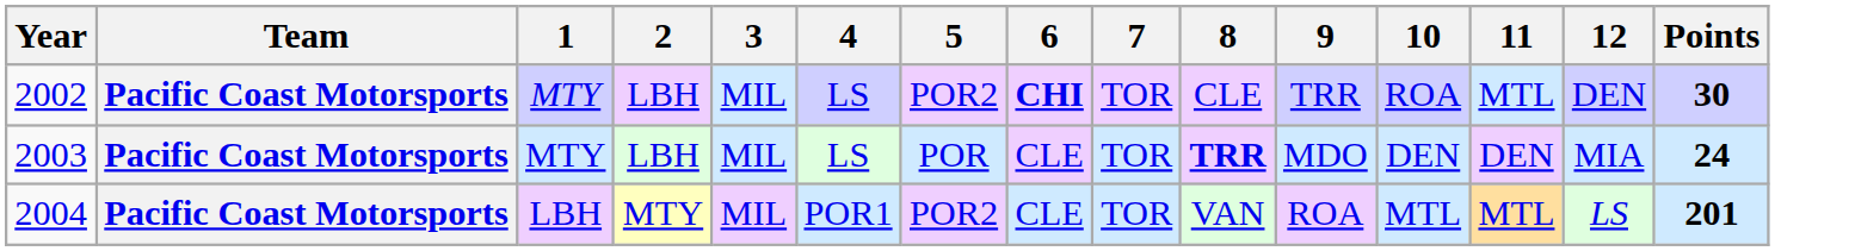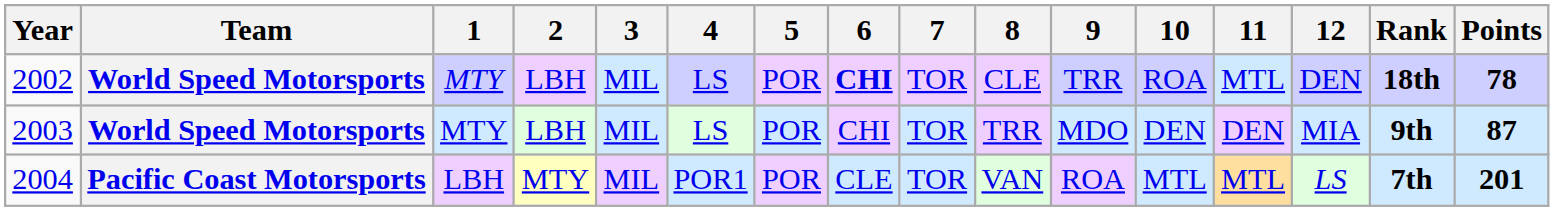 <table class="wikitable" style="text-align:center; font-size:85%">
 <tr>
 <th>Year</th>
 <th>Team</th>
 <th>1</th>
 <th>2</th>
 <th>3</th>
 <th>4</th>
 <th>5</th>
 <th>6</th>
 <th>7</th>
 <th>8</th>
 <th>9</th>
 <th>10</th>
 <th>11</th>
 <th>12</th>
+<th>Rank</th>
 <th>Points</th>
 </tr>
 <tr>
 <td><a href='#'>2002</a></td>
-<th nowrap><a href='#'>Pacific Coast Motorsports</a></th>
+<th nowrap><a href='#'>World Speed Motorsports</a></th>
 <td style="background:#CFCFFF;"><em><a href='#'>MTY</a></em><br></td>
 <td style="background:#EFCFFF;"><a href='#'>LBH</a><br></td>
 <td style="background:#CFEAFF;"><a href='#'>MIL</a><br></td>
 <td style="background:#CFCFFF;"><a href='#'>LS</a><br></td>
-<td style="background:#EFCFFF;"><a href='#'>POR2</a><br></td>
+<td style="background:#EFCFFF;"><a href='#'>POR</a><br></td>
 <td style="background:#EFCFFF;"><strong><a href='#'>CHI</a><br></strong></td>
 <td style="background:#EFCFFF;"><a href='#'>TOR</a><br></td>
 <td style="background:#EFCFFF;"><a href='#'>CLE</a><br></td>
 <td style="background:#CFCFFF;"><a href='#'>TRR</a><br></td>
 <td style="background:#CFCFFF;"><a href='#'>ROA</a><br></td>
 <td style="background:#CFEAFF;"><a href='#'>MTL</a><br></td>
 <td style="background:#CFCFFF;"><a href='#'>DEN</a><br></td>
-<td style="background:#CFCFFF;"><strong>30</strong></td>
+<td style="background:#CFCFFF;"><strong>18th</strong></td>
+<td style="background:#CFCFFF;"><strong>78</strong></td>
 </tr>
 <tr>
 <td><a href='#'>2003</a></td>
-<th nowrap><a href='#'>Pacific Coast Motorsports</a></th>
+<th nowrap><a href='#'>World Speed Motorsports</a></th>
 <td style="background:#CFEAFF;"><a href='#'>MTY</a><br></td>
 <td style="background:#DFFFDF;"><a href='#'>LBH</a><br></td>
 <td style="background:#CFEAFF;"><a href='#'>MIL</a><br></td>
 <td style="background:#DFFFDF;"><a href='#'>LS</a><br></td>
 <td style="background:#CFEAFF;"><a href='#'>POR</a><br></td>
-<td style="background:#EFCFFF;"><a href='#'>CLE</a><br></td>
+<td style="background:#EFCFFF;"><a href='#'>CHI</a><br></td>
 <td style="background:#CFEAFF;"><a href='#'>TOR</a><br></td>
-<td style="background:#EFCFFF;"><strong><a href='#'>TRR</a><br></strong></td>
+<td style="background:#EFCFFF;"><a href='#'>TRR</a><br></td>
 <td style="background:#CFEAFF;"><a href='#'>MDO</a><br></td>
 <td style="background:#CFEAFF;"><a href='#'>DEN</a><br></td>
 <td style="background:#EFCFFF;"><a href='#'>DEN</a><br></td>
 <td style="background:#CFEAFF;"><a href='#'>MIA</a><br></td>
-<td style="background:#CFEAFF;"><strong>24</strong></td>
+<td style="background:#CFEAFF;"><strong>9th</strong></td>
+<td style="background:#CFEAFF;"><strong>87</strong></td>
 </tr>
 <tr>
 <td><a href='#'>2004</a></td>
 <th nowrap><a href='#'>Pacific Coast Motorsports</a></th>
 <td style="background:#EFCFFF;"><a href='#'>LBH</a><br></td>
 <td style="background:#FFFFBF;"><a href='#'>MTY</a><br></td>
 <td style="background:#EFCFFF;"><a href='#'>MIL</a><br></td>
 <td style="background:#CFEAFF;"><a href='#'>POR1</a><br></td>
-<td style="background:#EFCFFF;"><a href='#'>POR2</a><br></td>
+<td style="background:#EFCFFF;"><a href='#'>POR</a><br></td>
 <td style="background:#CFEAFF;"><a href='#'>CLE</a><br></td>
 <td style="background:#CFEAFF;"><a href='#'>TOR</a><br></td>
 <td style="background:#DFFFDF;"><a href='#'>VAN</a><br></td>
 <td style="background:#EFCFFF;"><a href='#'>ROA</a><br></td>
 <td style="background:#CFEAFF;"><a href='#'>MTL</a><br></td>
 <td style="background:#FFDF9F;"><a href='#'>MTL</a><br></td>
 <td style="background:#DFFFDF;"><em><a href='#'>LS</a></em><br></td>
+<td style="background:#CFEAFF;"><strong>7th</strong></td>
 <td style="background:#CFEAFF;"><strong>201</strong></td>
 </tr>
 </table>
